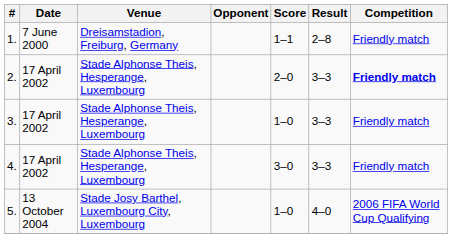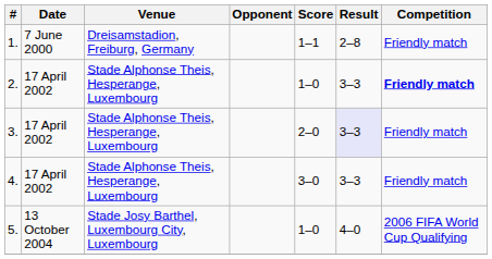 <table class="wikitable">
 <tr>
 <th>#</th>
 <th>Date</th>
 <th>Venue</th>
 <th>Opponent</th>
 <th>Score</th>
 <th>Result</th>
 <th>Competition</th>
 </tr>
 <tr>
 <td>1.</td>
 <td>7 June 2000</td>
 <td><a href='#'>Dreisamstadion</a>, <a href='#'>Freiburg</a>, <a href='#'>Germany</a></td>
 <td></td>
 <td>1–1</td>
 <td>2–8</td>
 <td><a href='#'>Friendly match</a></td>
 </tr>
 <tr>
 <td>2.</td>
 <td>17 April 2002</td>
 <td><a href='#'>Stade Alphonse Theis</a>, <a href='#'>Hesperange</a>, <a href='#'>Luxembourg</a></td>
 <td></td>
-<td>2–0</td>
+<td>1–0</td>
 <td>3–3</td>
 <td><strong><a href='#'>Friendly match</a></strong></td>
 </tr>
 <tr>
 <td>3.</td>
 <td>17 April 2002</td>
 <td><a href='#'>Stade Alphonse Theis</a>, <a href='#'>Hesperange</a>, <a href='#'>Luxembourg</a></td>
 <td></td>
-<td>1–0</td>
-<td>3–3</td>
+<td>2–0</td>
+<td style="background: lavender;">3–3</td>
 <td><a href='#'>Friendly match</a></td>
 </tr>
 <tr>
 <td>4.</td>
 <td>17 April 2002</td>
 <td><a href='#'>Stade Alphonse Theis</a>, <a href='#'>Hesperange</a>, <a href='#'>Luxembourg</a></td>
 <td></td>
 <td>3–0</td>
 <td>3–3</td>
 <td><a href='#'>Friendly match</a></td>
 </tr>
 <tr>
 <td>5.</td>
 <td>13 October 2004</td>
 <td><a href='#'>Stade Josy Barthel</a>, <a href='#'>Luxembourg City</a>, <a href='#'>Luxembourg</a></td>
 <td></td>
 <td>1–0</td>
 <td>4–0</td>
 <td><a href='#'>2006 FIFA World Cup Qualifying</a></td>
 </tr>
 <tr>
 </tr>
 </table>
